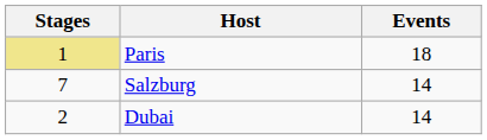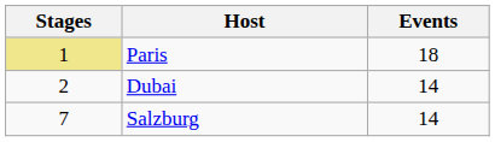 <table class="wikitable" style="width:30%;">
 <tr>
 <th width=40>Stages</th>
 <th width=100>Host</th>
 <th width=20>Events</th>
 </tr>
 <tr>
 <td align=center style="background: khaki;">1</td>
 <td> <a href='#'>Paris</a></td>
 <td align=center>18</td>
 </tr>
 <tr>
+<td align=center>2</td>
+<td> <a href='#'>Dubai</a></td>
+<td align=center>14</td>
+</tr>
+<tr>
 <td align=center>7</td>
 <td> <a href='#'>Salzburg</a></td>
 <td align=center>14</td>
 </tr>
-<tr>
-<td align=center>2</td>
-<td> <a href='#'>Dubai</a></td>
-<td align=center>14</td>
-</tr>
 </table>
